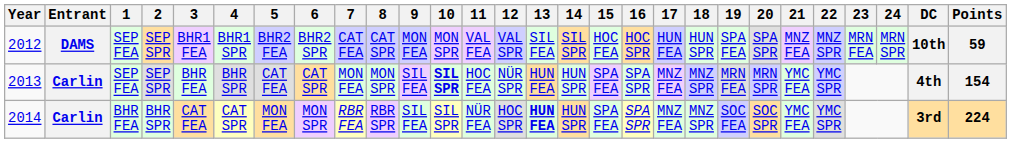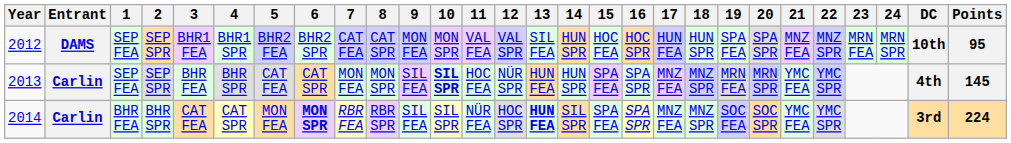 <table class="wikitable" style="text-align:center; font-size:85%">
 <tr>
 <th>Year</th>
 <th>Entrant</th>
 <th>1</th>
 <th>2</th>
 <th>3</th>
 <th>4</th>
 <th>5</th>
 <th>6</th>
 <th>7</th>
 <th>8</th>
 <th>9</th>
 <th>10</th>
 <th>11</th>
 <th>12</th>
 <th>13</th>
 <th>14</th>
 <th>15</th>
 <th>16</th>
 <th>17</th>
 <th>18</th>
 <th>19</th>
 <th>20</th>
 <th>21</th>
 <th>22</th>
 <th>23</th>
 <th>24</th>
 <th>DC</th>
 <th>Points</th>
 </tr>
 <tr>
 <td><a href='#'>2012</a></td>
 <th nowrap><a href='#'>DAMS</a></th>
 <td style="background:#DFFFDF;"><a href='#'>SEP<br>FEA</a><br></td>
 <td style="background:#FFDF9F;"><a href='#'>SEP<br>SPR</a><br></td>
 <td style="background:#EFCFFF;"><a href='#'>BHR1<br>FEA</a><br></td>
 <td style="background:#DFFFDF;"><a href='#'>BHR1<br>SPR</a><br></td>
 <td style="background:#CFCFFF;"><a href='#'>BHR2<br>FEA</a><br></td>
 <td style="background:#DFFFDF;"><a href='#'>BHR2<br>SPR</a><br></td>
 <td style="background:#CFCFFF;"><a href='#'>CAT<br>FEA</a><br></td>
 <td style="background:#CFCFFF;"><a href='#'>CAT<br>SPR</a><br></td>
 <td style="background:#CFCFFF;"><a href='#'>MON<br>FEA</a><br></td>
 <td style="background:#EFCFFF;"><a href='#'>MON<br>SPR</a><br></td>
 <td style="background:#EFCFFF;"><a href='#'>VAL<br>FEA</a><br></td>
 <td style="background:#CFCFFF;"><a href='#'>VAL<br>SPR</a><br></td>
 <td style="background:#DFFFDF;"><a href='#'>SIL<br>FEA</a><br></td>
-<td style="background:#FFDF9F;"><a href='#'>SIL<br>SPR</a><br></td>
+<td style="background:#FFDF9F;"><a href='#'>HUN<br>SPR</a><br></td>
 <td style="background:#DFFFDF;"><a href='#'>HOC<br>FEA</a><br></td>
 <td style="background:#FFDF9F;"><a href='#'>HOC<br>SPR</a><br></td>
 <td style="background:#CFCFFF;"><a href='#'>HUN<br>FEA</a><br></td>
 <td style="background:#DFFFDF;"><a href='#'>HUN<br>SPR</a><br></td>
 <td style="background:#DFFFDF;"><a href='#'>SPA<br>FEA</a><br></td>
 <td style="background:#DFDFDF;"><a href='#'>SPA<br>SPR</a><br></td>
 <td style="background:#EFCFFF;"><a href='#'>MNZ<br>FEA</a><br></td>
 <td style="background:#CFCFFF;"><a href='#'>MNZ<br>SPR</a><br></td>
 <td style="background:#DFFFDF;"><a href='#'>MRN<br>FEA</a><br></td>
 <td style="background:#DFFFDF;"><a href='#'>MRN<br>SPR</a><br></td>
 <th>10th</th>
-<th>59</th>
+<th>95</th>
 </tr>
 <tr>
 <td><a href='#'>2013</a></td>
 <th nowrap><a href='#'>Carlin</a></th>
 <td style="background:#DFFFDF;"><a href='#'>SEP<br>FEA</a><br></td>
 <td style="background:#DFDFDF;"><a href='#'>SEP<br>SPR</a><br></td>
 <td style="background:#DFFFDF;"><a href='#'>BHR<br>FEA</a><br></td>
 <td style="background:#DFDFDF;"><a href='#'>BHR<br>SPR</a><br></td>
 <td style="background:#DFDFDF;"><a href='#'>CAT<br>FEA</a><br></td>
 <td style="background:#FFDF9F;"><a href='#'>CAT<br>SPR</a><br></td>
 <td style="background:#DFFFDF;"><a href='#'>MON<br>FEA</a><br></td>
 <td style="background:#DFFFDF;"><a href='#'>MON<br>SPR</a><br></td>
 <td style="background:#EFCFFF;"><a href='#'>SIL<br>FEA</a><br></td>
 <td style="background:#DFFFDF;"><strong><a href='#'>SIL<br>SPR</a><br></strong></td>
 <td style="background:#DFFFDF;"><a href='#'>HOC<br>FEA</a><br></td>
 <td style="background:#DFFFDF;"><a href='#'>NÜR<br>SPR</a><br></td>
 <td style="background:#FFDF9F;"><a href='#'>HUN<br>FEA</a><br></td>
 <td style="background:#DFFFDF;"><a href='#'>HUN<br>SPR</a><br></td>
 <td style="background:#EFCFFF;"><a href='#'>SPA<br>FEA</a><br></td>
 <td style="background:#DFFFDF;"><a href='#'>SPA<br>SPR</a><br></td>
 <td style="background:#EFCFFF;"><a href='#'>MNZ<br>FEA</a><br></td>
 <td style="background:#CFCFFF;"><a href='#'>MNZ<br>SPR</a><br></td>
 <td style="background:#DFDFDF;"><a href='#'>MRN<br>FEA</a><br></td>
 <td style="background:#CFCFFF;"><a href='#'>MRN<br>SPR</a><br></td>
 <td style="background:#DFFFDF;"><a href='#'>YMC<br>FEA</a><br></td>
 <td style="background:#CFCFFF;"><a href='#'>YMC<br>SPR</a><br></td>
 <td colspan=2></td>
 <th>4th</th>
-<th>154</th>
+<th>145</th>
 </tr>
 <tr>
 <td><a href='#'>2014</a></td>
 <th nowrap><a href='#'>Carlin</a></th>
 <td style="background:#DFFFDF;"><a href='#'>BHR<br>FEA</a><br></td>
 <td style="background:#DFFFDF;"><a href='#'>BHR<br>SPR</a><br></td>
 <td style="background:#FFDF9F;"><a href='#'>CAT<br>FEA</a><br></td>
 <td style="background:#FFFFBF;"><a href='#'>CAT<br>SPR</a><br></td>
 <td style="background:#FFDF9F;"><a href='#'>MON<br>FEA</a><br></td>
-<td style="background:#EFCFFF;"><a href='#'>MON<br>SPR</a><br></td>
+<td style="background:#EFCFFF;"><strong><a href='#'>MON<br>SPR</a><br></strong></td>
 <td style="background:#FFFFBF;"><em><a href='#'>RBR<br>FEA</a></em><br></td>
 <td style="background:#EFCFFF;"><a href='#'>RBR<br>SPR</a><br></td>
 <td style="background:#DFFFDF;"><a href='#'>SIL<br>FEA</a><br></td>
 <td style="background:#FFFFBF;"><a href='#'>SIL<br>SPR</a><br></td>
 <td style="background:#DFFFDF;"><a href='#'>NÜR<br>FEA</a><br></td>
 <td style="background:#DFDFDF;"><a href='#'>HOC<br>SPR</a><br></td>
 <td style="background:#DFFFDF;"><strong><a href='#'>HUN<br>FEA</a></strong><br></td>
-<td style="background:#FFDF9F;"><a href='#'>HUN<br>SPR</a><br></td>
+<td style="background:#FFDF9F;"><a href='#'>SIL<br>SPR</a><br></td>
 <td style="background:#DFFFDF;"><a href='#'>SPA<br>FEA</a><br></td>
 <td style="background:#FFFFBF;"><em><a href='#'>SPA<br>SPR</a></em><br></td>
 <td style="background:#DFFFDF;"><a href='#'>MNZ<br>FEA</a><br></td>
 <td style="background:#DFFFDF;"><a href='#'>MNZ<br>SPR</a><br></td>
 <td style="background:#CFCFFF;"><a href='#'>SOC<br>FEA</a><br></td>
 <td style="background:#FFDF9F;"><a href='#'>SOC<br>SPR</a><br></td>
 <td style="background:#DFFFDF;"><a href='#'>YMC<br>FEA</a><br></td>
 <td style="background:#DFDFDF;"><a href='#'>YMC<br>SPR</a><br></td>
 <td colspan=2></td>
 <th style="background:#FFDF9F;">3rd</th>
 <th style="background:#FFDF9F;">224</th>
 </tr>
 </table>
